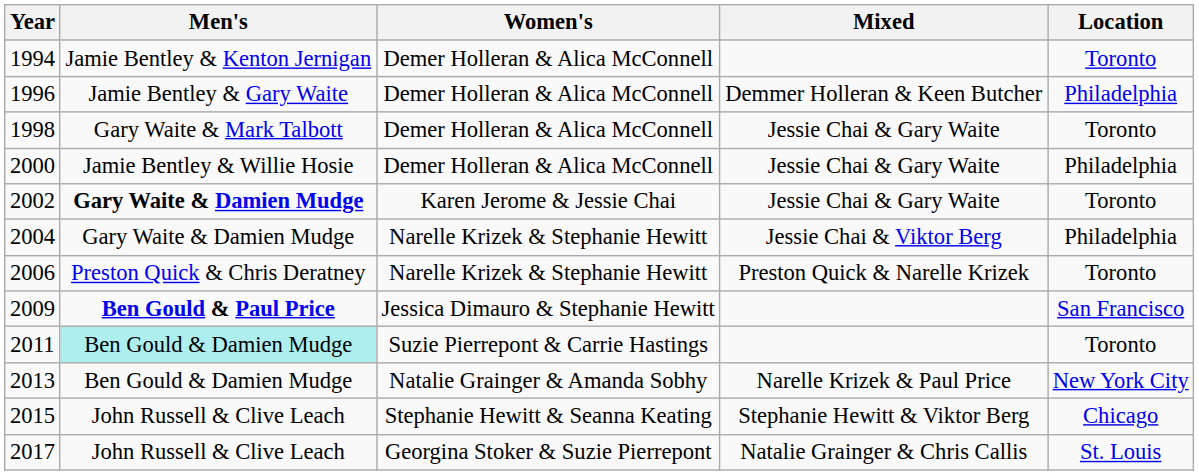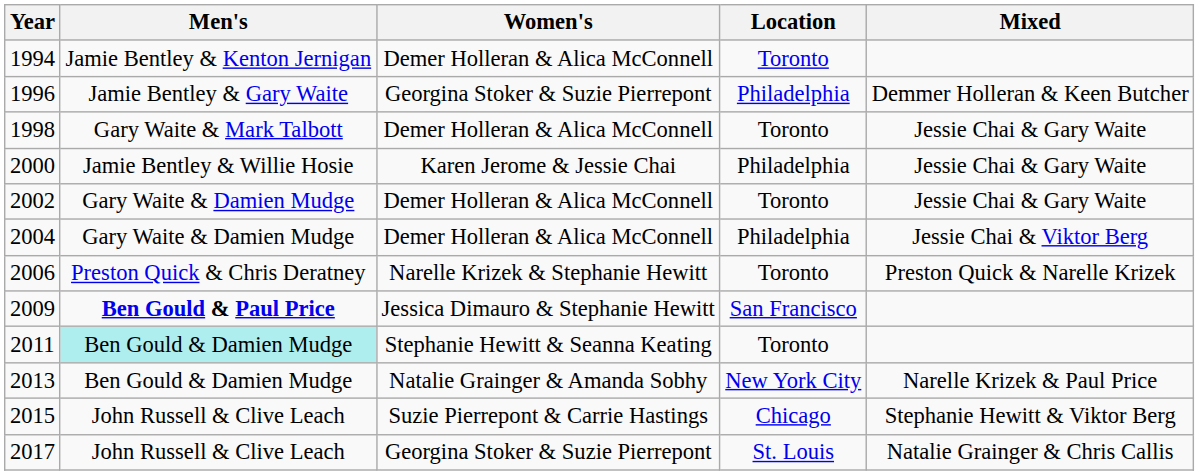 <table class="wikitable" style="text-align: center">
 <tr>
 <th>Year</th>
 <th>Men's</th>
 <th>Women's</th>
+<th>Location</th>
 <th>Mixed</th>
-<th>Location</th>
 </tr>
 <tr>
 <td>1994</td>
 <td>Jamie Bentley & <a href='#'>Kenton Jernigan</a></td>
 <td>Demer Holleran & Alica McConnell</td>
+<td> <a href='#'>Toronto</a></td>
 <td></td>
-<td> <a href='#'>Toronto</a></td>
 </tr>
 <tr>
 <td>1996</td>
 <td>Jamie Bentley & <a href='#'>Gary Waite</a></td>
-<td>Demer Holleran & Alica McConnell</td>
+<td>Georgina Stoker & Suzie Pierrepont</td>
+<td> <a href='#'>Philadelphia</a></td>
 <td>Demmer Holleran & Keen Butcher</td>
-<td> <a href='#'>Philadelphia</a></td>
 </tr>
 <tr>
 <td>1998</td>
 <td>Gary Waite & <a href='#'>Mark Talbott</a></td>
 <td>Demer Holleran & Alica McConnell</td>
+<td> Toronto</td>
 <td>Jessie Chai & Gary Waite</td>
-<td> Toronto</td>
 </tr>
 <tr>
 <td>2000</td>
 <td>Jamie Bentley & Willie Hosie</td>
-<td>Demer Holleran & Alica McConnell</td>
+<td>Karen Jerome & Jessie Chai</td>
+<td> Philadelphia</td>
 <td>Jessie Chai & Gary Waite</td>
-<td> Philadelphia</td>
 </tr>
 <tr>
 <td>2002</td>
-<td><strong>Gary Waite & <a href='#'>Damien Mudge</a></strong></td>
-<td>Karen Jerome & Jessie Chai</td>
+<td>Gary Waite & <a href='#'>Damien Mudge</a></td>
+<td>Demer Holleran & Alica McConnell</td>
+<td> Toronto</td>
 <td>Jessie Chai & Gary Waite</td>
-<td> Toronto</td>
 </tr>
 <tr>
 <td>2004</td>
 <td>Gary Waite & Damien Mudge</td>
-<td>Narelle Krizek & Stephanie Hewitt</td>
+<td>Demer Holleran & Alica McConnell</td>
+<td> Philadelphia</td>
 <td>Jessie Chai & <a href='#'>Viktor Berg</a></td>
-<td> Philadelphia</td>
 </tr>
 <tr>
 <td>2006</td>
 <td><a href='#'>Preston Quick</a> & Chris Deratney</td>
 <td>Narelle Krizek & Stephanie Hewitt</td>
+<td> Toronto</td>
 <td>Preston Quick & Narelle Krizek</td>
-<td> Toronto</td>
 </tr>
 <tr>
 <td>2009</td>
 <td><strong><a href='#'>Ben Gould</a> & <a href='#'>Paul Price</a></strong></td>
 <td>Jessica Dimauro & Stephanie Hewitt</td>
+<td> <a href='#'>San Francisco</a></td>
 <td></td>
-<td> <a href='#'>San Francisco</a></td>
 </tr>
 <tr>
 <td>2011</td>
 <td style="background: paleturquoise;">Ben Gould & Damien Mudge</td>
-<td>Suzie Pierrepont & Carrie Hastings</td>
+<td>Stephanie Hewitt & Seanna Keating</td>
+<td> Toronto</td>
 <td></td>
-<td> Toronto</td>
 </tr>
 <tr>
 <td>2013</td>
 <td>Ben Gould & Damien Mudge</td>
 <td>Natalie Grainger & Amanda Sobhy</td>
+<td> <a href='#'>New York City</a></td>
 <td>Narelle Krizek & Paul Price</td>
-<td> <a href='#'>New York City</a></td>
 </tr>
 <tr>
 <td>2015</td>
 <td>John Russell & Clive Leach</td>
-<td>Stephanie Hewitt & Seanna Keating</td>
+<td>Suzie Pierrepont & Carrie Hastings</td>
+<td> <a href='#'>Chicago</a></td>
 <td>Stephanie Hewitt & Viktor Berg</td>
-<td> <a href='#'>Chicago</a></td>
 </tr>
 <tr>
 <td>2017</td>
 <td>John Russell & Clive Leach</td>
 <td>Georgina Stoker & Suzie Pierrepont</td>
+<td> <a href='#'>St. Louis</a></td>
 <td>Natalie Grainger & Chris Callis</td>
-<td> <a href='#'>St. Louis</a></td>
 </tr>
 </table>
